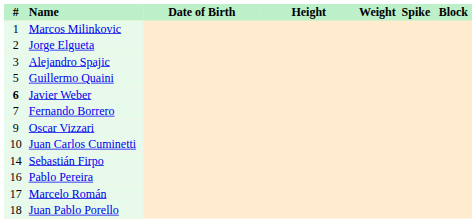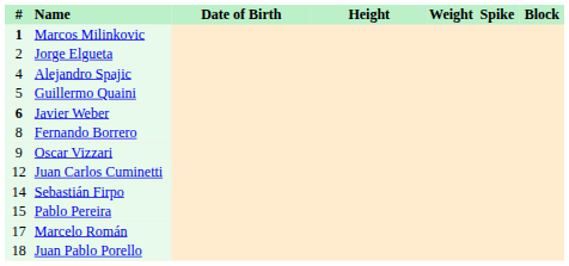 <table border=0 cellpadding=2 cellspacing=0  |- bgcolor=#FFECCE style=text-align:center; font-size:90%; width=100%>
 <tr bgcolor=#BBF0C9>
 <th width=5%>#</th>
 <th width=25% align=left>Name</th>
 <th width=25%>Date of Birth</th>
 <th width=21%>Height</th>
 <th width=8%>Weight</th>
 <th width=8%>Spike</th>
 <th width=8%>Block</th>
 </tr>
 <tr bgcolor=#E7FAEC>
-<td>1</td>
+<td><strong>1</strong></td>
 <td align="left"><a href='#'>Marcos Milinkovic</a></td>
 </tr>
 <tr bgcolor=#E7FAEC>
 <td>2</td>
 <td align="left"><a href='#'>Jorge Elgueta</a></td>
 </tr>
 <tr bgcolor=#E7FAEC>
-<td>3</td>
+<td>4</td>
 <td align="left"><a href='#'>Alejandro Spajic</a></td>
 </tr>
 <tr bgcolor=#E7FAEC>
 <td>5</td>
 <td align="left"><a href='#'>Guillermo Quaini</a></td>
 </tr>
 <tr bgcolor=#E7FAEC>
 <td><strong>6</strong></td>
 <td align="left"><a href='#'>Javier Weber</a></td>
 </tr>
 <tr bgcolor=#E7FAEC>
-<td>7</td>
+<td>8</td>
 <td align="left"><a href='#'>Fernando Borrero</a></td>
 </tr>
 <tr bgcolor=#E7FAEC>
 <td>9</td>
 <td align="left"><a href='#'>Oscar Vizzari</a></td>
 </tr>
 <tr bgcolor=#E7FAEC>
-<td>10</td>
+<td>12</td>
 <td align="left"><a href='#'>Juan Carlos Cuminetti</a></td>
 </tr>
 <tr bgcolor=#E7FAEC>
 <td>14</td>
 <td align="left"><a href='#'>Sebastián Firpo</a></td>
 </tr>
 <tr bgcolor=#E7FAEC>
-<td>16</td>
+<td>15</td>
 <td align="left"><a href='#'>Pablo Pereira</a></td>
 </tr>
 <tr bgcolor=#E7FAEC>
 <td>17</td>
 <td align="left"><a href='#'>Marcelo Román</a></td>
 </tr>
 <tr bgcolor=#E7FAEC>
 <td>18</td>
 <td align="left"><a href='#'>Juan Pablo Porello</a></td>
 </tr>
 </table>
